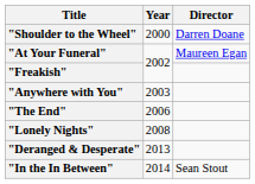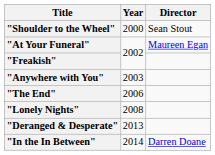 <table class="wikitable plainrowheaders" style="text-align:center;">
 <tr>
 <th scope=col>Title</th>
 <th scope=col>Year</th>
 <th scope=col>Director</th>
 </tr>
 <tr>
 <th scope="row" style="text-align:left;">"Shoulder to the Wheel"</th>
 <td style="text-align:center;">2000</td>
-<td style="text-align:left;"><a href='#'>Darren Doane</a></td>
+<td style="text-align:left;">Sean Stout</td>
 </tr>
 <tr>
 <th scope="row" style="text-align:left;">"At Your Funeral"</th>
 <td rowspan="2"  style="text-align:center;">2002</td>
 <td style="text-align:left;"><a href='#'>Maureen Egan</a></td>
 </tr>
 <tr>
 <th scope="row" style="text-align:left;">"Freakish"</th>
 <td style="text-align:left;"></td>
 </tr>
 <tr>
 <th scope="row" style="text-align:left;">"Anywhere with You"</th>
 <td style="text-align:center;">2003</td>
 <td style="text-align:left;"></td>
 </tr>
 <tr>
 <th scope="row" style="text-align:left;">"The End"</th>
 <td style="text-align:center;">2006</td>
 <td style="text-align:left;"></td>
 </tr>
 <tr>
 <th scope="row" style="text-align:left;">"Lonely Nights"</th>
 <td style="text-align:center;">2008</td>
 <td style="text-align:left;"></td>
 </tr>
 <tr>
 <th scope="row" style="text-align:left;">"Deranged & Desperate"</th>
 <td style="text-align:center;">2013</td>
 <td style="text-align:left;"></td>
 </tr>
 <tr>
 <th scope="row" style="text-align:left;">"In the In Between"</th>
 <td style="text-align:center;">2014</td>
-<td style="text-align:left;">Sean Stout</td>
+<td style="text-align:left;"><a href='#'>Darren Doane</a></td>
 </tr>
 </table>
